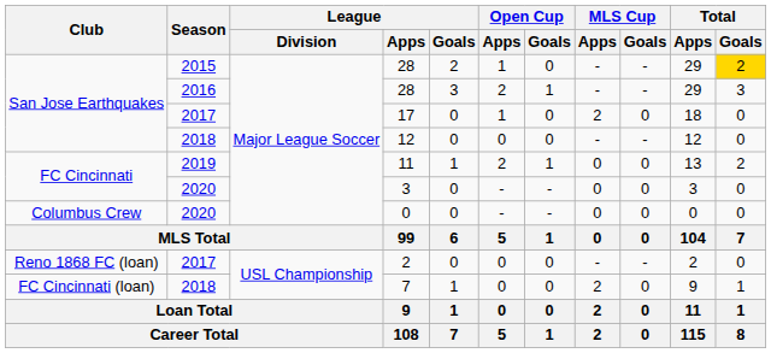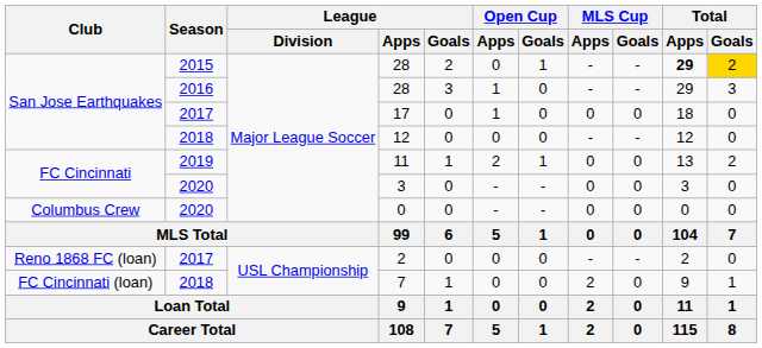 <table class="wikitable" style="text-align:center;">
 <tr>
 <th rowspan="2">Club</th>
 <th rowspan="2">Season</th>
 <th colspan="3">League</th>
 <th colspan="2"><a href='#'>Open Cup</a></th>
 <th colspan="2"><a href='#'>MLS Cup</a></th>
 <th colspan="2">Total</th>
 </tr>
 <tr>
 <th>Division</th>
 <th>Apps</th>
 <th>Goals</th>
 <th>Apps</th>
 <th>Goals</th>
 <th>Apps</th>
 <th>Goals</th>
 <th>Apps</th>
 <th>Goals</th>
 </tr>
 <tr>
 <td rowspan="4"><a href='#'>San Jose Earthquakes</a></td>
 <td><a href='#'>2015</a></td>
 <td rowspan="7"><a href='#'>Major League Soccer</a></td>
 <td>28</td>
 <td>2</td>
+<td>0</td>
 <td>1</td>
-<td>0</td>
 <td>-</td>
 <td>-</td>
-<td>29</td>
+<td><strong>29</strong></td>
 <td style="background: gold;">2</td>
 </tr>
 <tr>
 <td><a href='#'>2016</a></td>
 <td>28</td>
 <td>3</td>
-<td>2</td>
 <td>1</td>
+<td>0</td>
 <td>-</td>
 <td>-</td>
 <td>29</td>
 <td>3</td>
 </tr>
 <tr>
 <td><a href='#'>2017</a></td>
 <td>17</td>
 <td>0</td>
 <td>1</td>
 <td>0</td>
-<td>2</td>
+<td>0</td>
 <td>0</td>
 <td>18</td>
 <td>0</td>
 </tr>
 <tr>
 <td><a href='#'>2018</a></td>
 <td>12</td>
 <td>0</td>
 <td>0</td>
 <td>0</td>
 <td>-</td>
 <td>-</td>
 <td>12</td>
 <td>0</td>
 </tr>
 <tr>
 <td rowspan="2"><a href='#'>FC Cincinnati</a></td>
 <td><a href='#'>2019</a></td>
 <td>11</td>
 <td>1</td>
 <td>2</td>
 <td>1</td>
 <td>0</td>
 <td>0</td>
 <td>13</td>
 <td>2</td>
 </tr>
 <tr>
 <td><a href='#'>2020</a></td>
 <td>3</td>
 <td>0</td>
 <td>-</td>
 <td>-</td>
 <td>0</td>
 <td>0</td>
 <td>3</td>
 <td>0</td>
 </tr>
 <tr>
 <td><a href='#'>Columbus Crew</a></td>
 <td><a href='#'>2020</a></td>
 <td>0</td>
 <td>0</td>
 <td>-</td>
 <td>-</td>
 <td>0</td>
 <td>0</td>
 <td>0</td>
 <td>0</td>
 </tr>
 <tr>
 <th colspan="3">MLS Total</th>
 <th>99</th>
 <th>6</th>
 <th>5</th>
 <th>1</th>
 <th>0</th>
 <th>0</th>
 <th>104</th>
 <th>7</th>
 </tr>
 <tr>
 <td rowspan="1"><a href='#'>Reno 1868 FC</a> (loan)</td>
 <td><a href='#'>2017</a></td>
 <td rowspan="2"><a href='#'>USL Championship</a></td>
 <td>2</td>
 <td>0</td>
 <td>0</td>
 <td>0</td>
 <td>-</td>
 <td>-</td>
 <td>2</td>
 <td>0</td>
 </tr>
 <tr>
 <td rowspan="1"><a href='#'>FC Cincinnati</a> (loan)</td>
 <td><a href='#'>2018</a></td>
 <td>7</td>
 <td>1</td>
 <td>0</td>
 <td>0</td>
 <td>2</td>
 <td>0</td>
 <td>9</td>
 <td>1</td>
 </tr>
 <tr>
 <th colspan="3">Loan Total</th>
 <th>9</th>
 <th>1</th>
 <th>0</th>
 <th>0</th>
 <th>2</th>
 <th>0</th>
 <th>11</th>
 <th>1</th>
 </tr>
 <tr>
 <th colspan="3">Career Total</th>
 <th>108</th>
 <th>7</th>
 <th>5</th>
 <th>1</th>
 <th>2</th>
 <th>0</th>
 <th>115</th>
 <th>8</th>
 </tr>
 </table>
